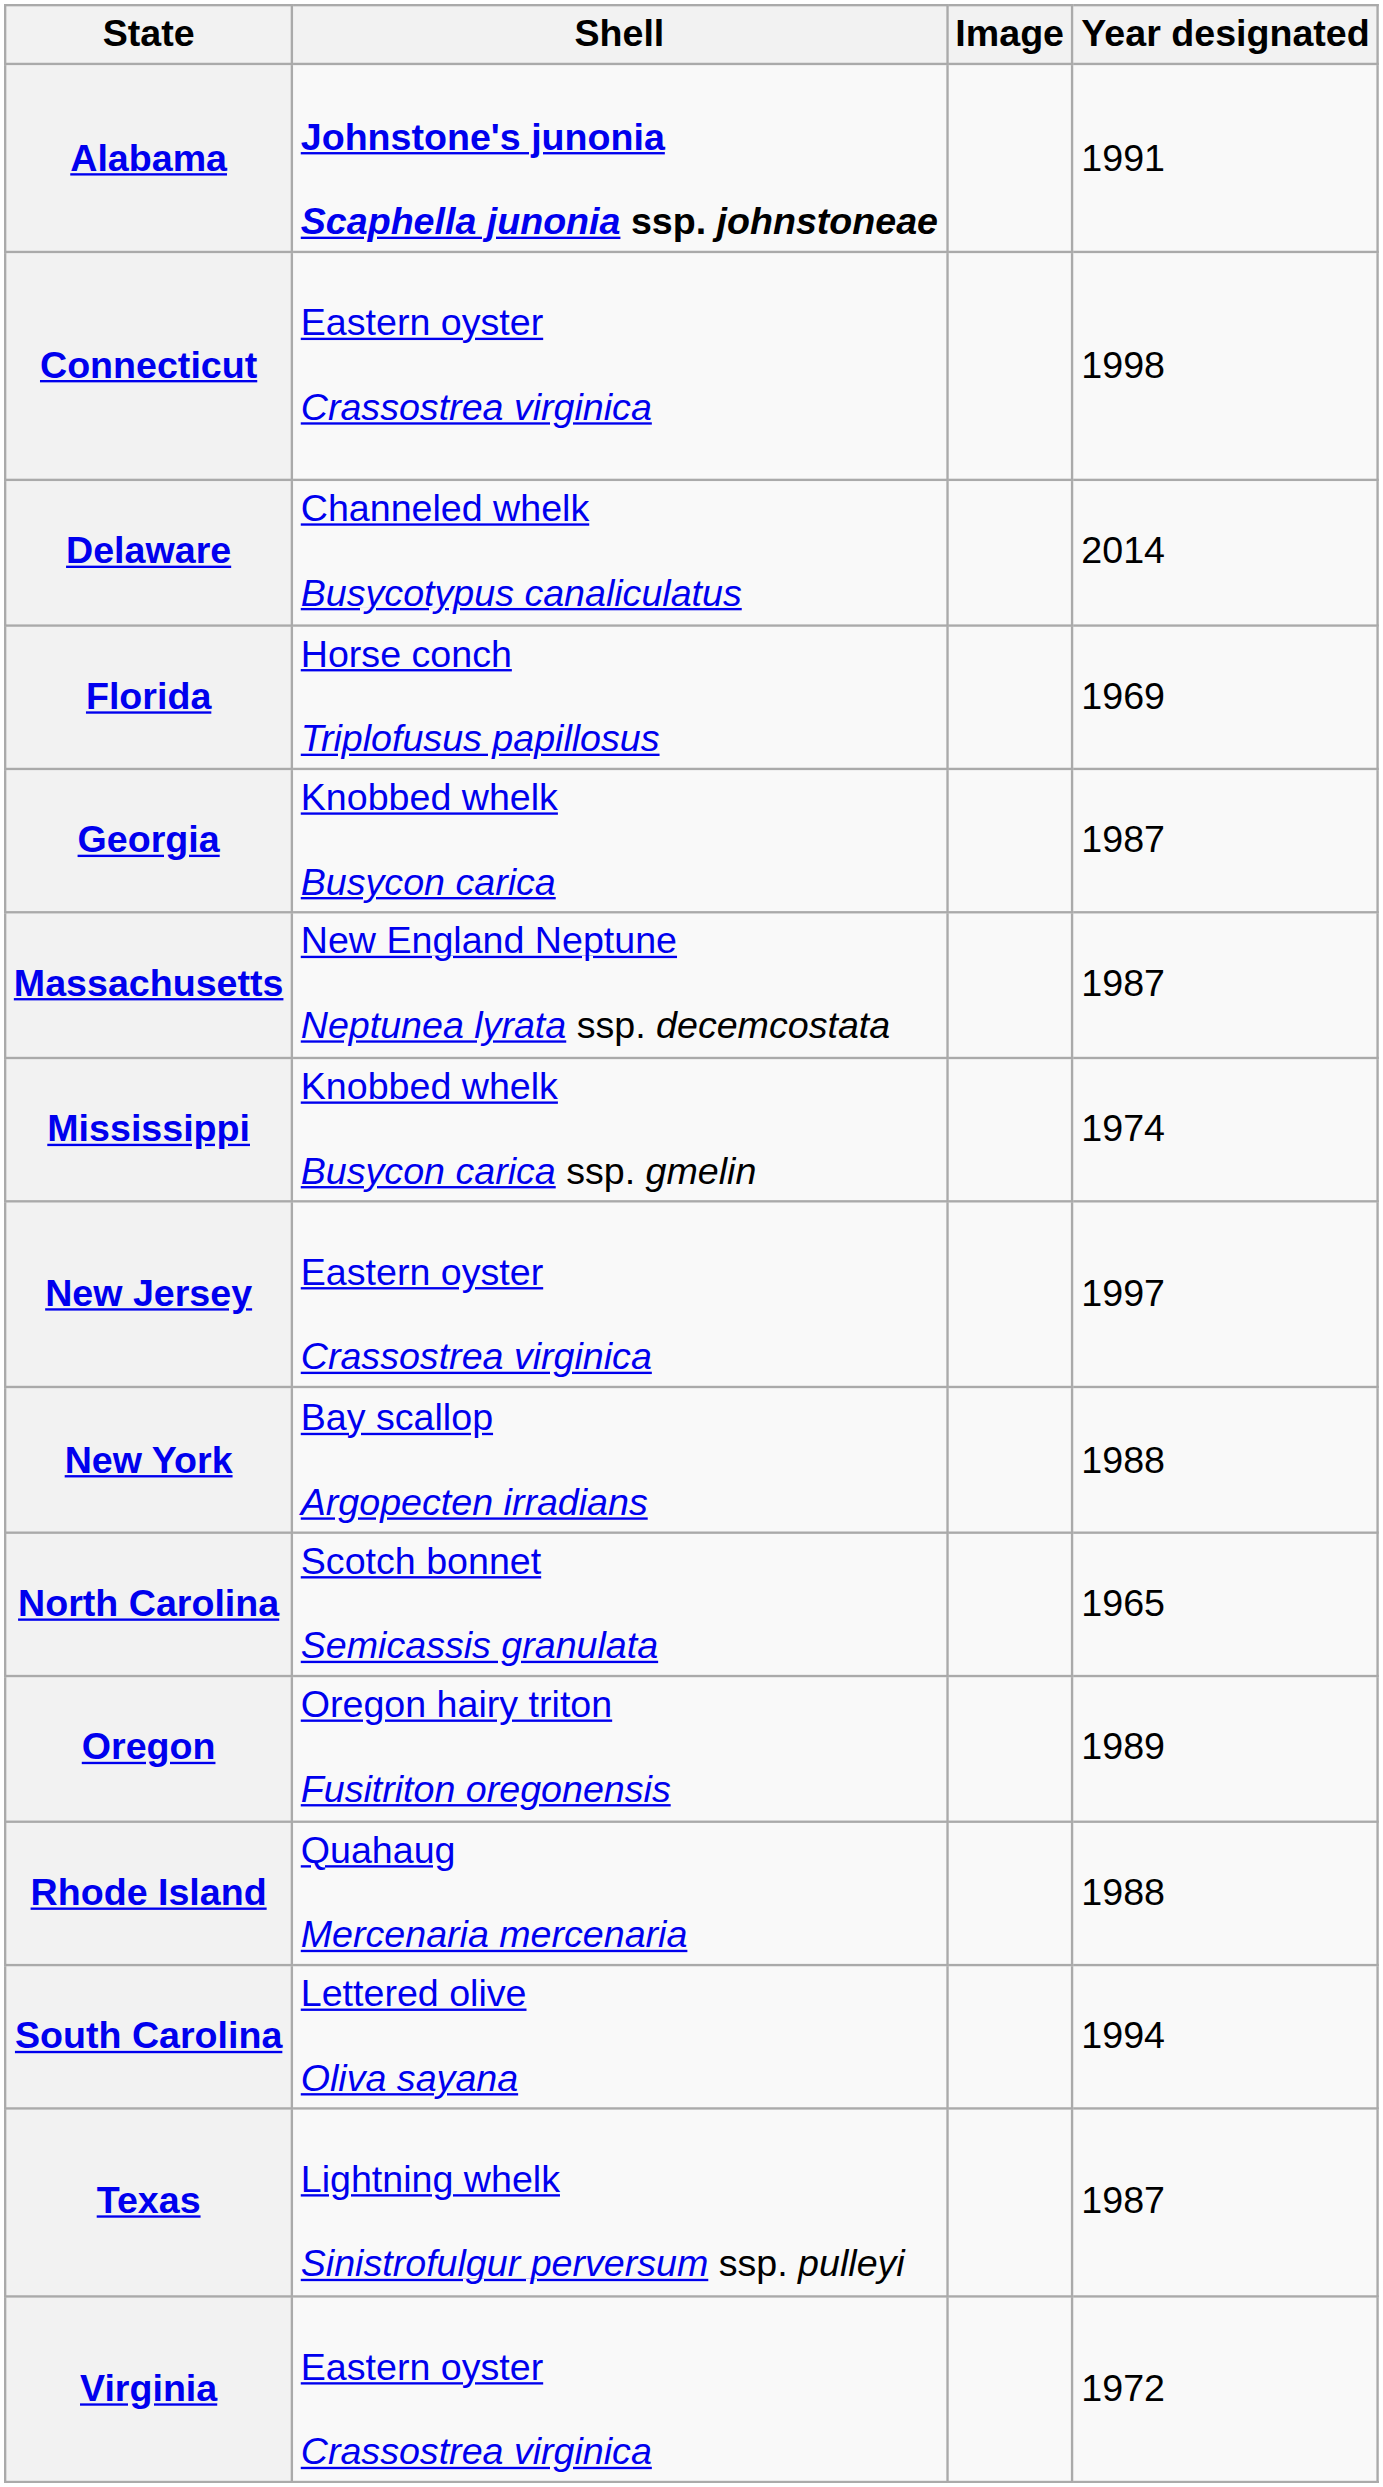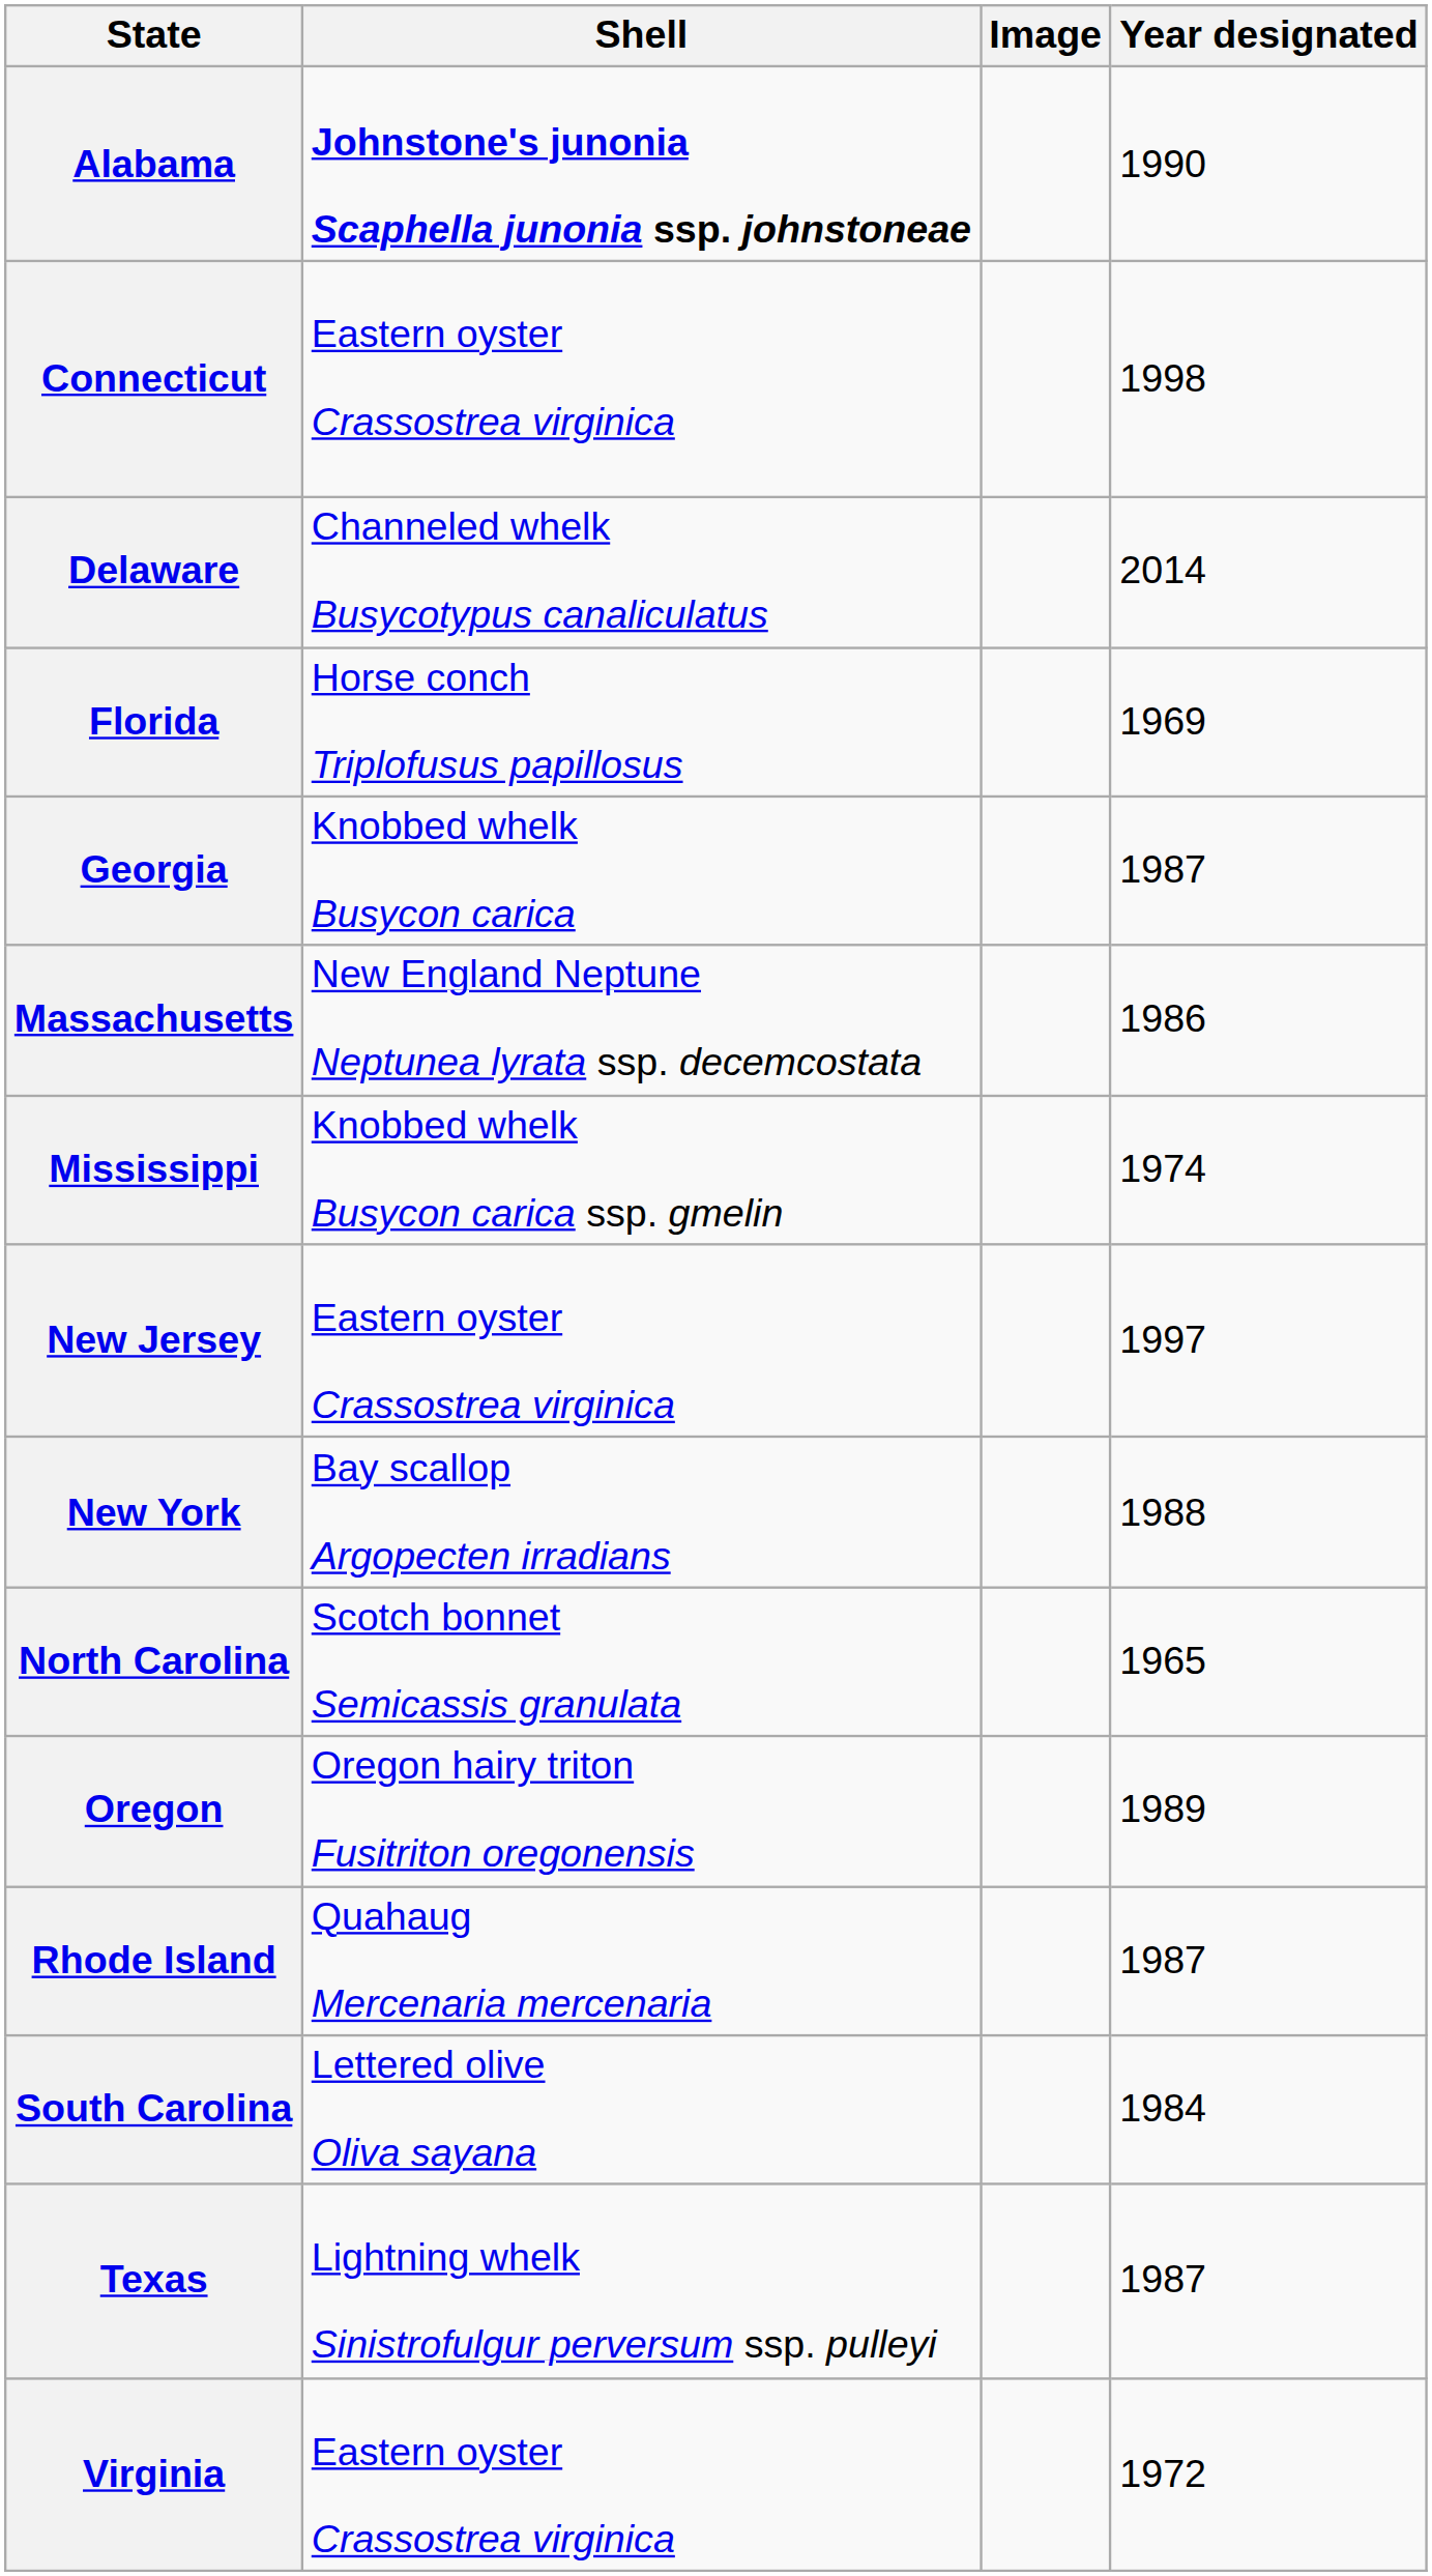 <table class="wikitable">
 <tr>
 <th>State</th>
 <th>Shell</th>
 <th>Image</th>
 <th>Year designated</th>
 </tr>
 <tr>
 <th><a href='#'>Alabama</a></th>
 <td><strong><br><a href='#'>Johnstone's junonia</a><br><br><em><a href='#'>Scaphella junonia</a></em> ssp. <em>johnstoneae</em><br></strong></td>
 <td></td>
-<td>1991</td>
+<td>1990</td>
 </tr>
 <tr>
 <th><a href='#'>Connecticut</a></th>
 <td><br><a href='#'>Eastern oyster</a> <br> <br><em><a href='#'>Crassostrea virginica</a></em><br><br></td>
 <td></td>
 <td>1998</td>
 </tr>
 <tr>
 <th><a href='#'>Delaware</a></th>
 <td><a href='#'>Channeled whelk</a> <br><br> <em><a href='#'>Busycotypus canaliculatus</a></em></td>
 <td></td>
 <td>2014</td>
 </tr>
 <tr>
 <th><a href='#'>Florida</a></th>
 <td><a href='#'>Horse conch</a> <br><br> <em><a href='#'>Triplofusus papillosus</a></em></td>
 <td></td>
 <td>1969</td>
 </tr>
 <tr>
 <th><a href='#'>Georgia</a></th>
 <td><a href='#'>Knobbed whelk</a> <br> <br><em><a href='#'>Busycon carica</a></em></td>
 <td></td>
 <td>1987</td>
 </tr>
 <tr>
 <th><a href='#'>Massachusetts</a></th>
 <td><a href='#'>New England Neptune</a><br><br> <em><a href='#'>Neptunea lyrata</a></em> ssp. <em>decemcostata</em></td>
 <td></td>
-<td>1987</td>
+<td>1986</td>
 </tr>
 <tr>
 <th><a href='#'>Mississippi</a></th>
 <td><a href='#'>Knobbed whelk</a> <br> <br><em><a href='#'>Busycon carica</a></em> ssp. <em>gmelin</em></td>
 <td></td>
 <td>1974</td>
 </tr>
 <tr>
 <th><a href='#'>New Jersey</a></th>
 <td><br><a href='#'>Eastern oyster</a> <br><br> <em><a href='#'>Crassostrea virginica</a></em></td>
 <td></td>
 <td>1997</td>
 </tr>
 <tr>
 <th><a href='#'>New York</a></th>
 <td><a href='#'>Bay scallop</a> <br> <br> <em><a href='#'>Argopecten irradians</a></em></td>
 <td></td>
 <td>1988</td>
 </tr>
 <tr>
 <th><a href='#'>North Carolina</a></th>
 <td><a href='#'>Scotch bonnet</a> <br> <br> <em><a href='#'>Semicassis granulata</a></em></td>
 <td></td>
 <td>1965</td>
 </tr>
 <tr>
 <th><a href='#'>Oregon</a></th>
 <td><a href='#'>Oregon hairy triton</a> <br> <br> <em><a href='#'>Fusitriton oregonensis</a></em></td>
 <td></td>
 <td>1989</td>
 </tr>
 <tr>
 <th><a href='#'>Rhode Island</a></th>
 <td><a href='#'>Quahaug</a>  <br> <br> <em><a href='#'>Mercenaria mercenaria</a></em></td>
 <td></td>
-<td>1988</td>
+<td>1987</td>
 </tr>
 <tr>
 <th><a href='#'>South Carolina</a></th>
 <td><a href='#'>Lettered olive</a> <br> <br> <em><a href='#'>Oliva sayana</a></em></td>
 <td></td>
-<td>1994</td>
+<td>1984</td>
 </tr>
 <tr>
 <th><a href='#'>Texas</a></th>
 <td><br> <a href='#'>Lightning whelk</a> <br><br> <em><a href='#'>Sinistrofulgur perversum</a></em> ssp. <em>pulleyi</em><br></td>
 <td></td>
 <td>1987</td>
 </tr>
 <tr>
 <th><a href='#'>Virginia</a></th>
 <td><br><a href='#'>Eastern oyster</a> <br> <br><em><a href='#'>Crassostrea virginica</a></em><br></td>
 <td></td>
 <td>1972</td>
 </tr>
 <tr>
 </tr>
 </table>
